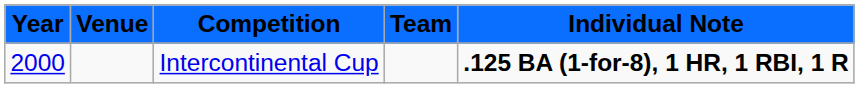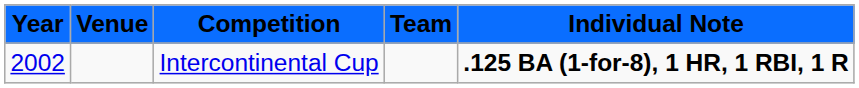 <table class="wikitable">
 <tr>
 <th style="background:#0A6EFF"><span>Year</span></th>
 <th style="background:#0A6EFF"><span>Venue</span></th>
 <th style="background:#0A6EFF"><span>Competition</span></th>
 <th style="background:#0A6EFF"><span>Team</span></th>
 <th style="background:#0A6EFF"><span>Individual Note</span></th>
 </tr>
 <tr>
-<td><a href='#'>2000</a></td>
+<td><a href='#'>2002</a></td>
 <td></td>
 <td><a href='#'>Intercontinental Cup</a></td>
 <td style="text-align:center"></td>
 <td><strong>.125 BA (1-for-8), 1 HR, 1 RBI, 1 R</strong></td>
 </tr>
 </table>
